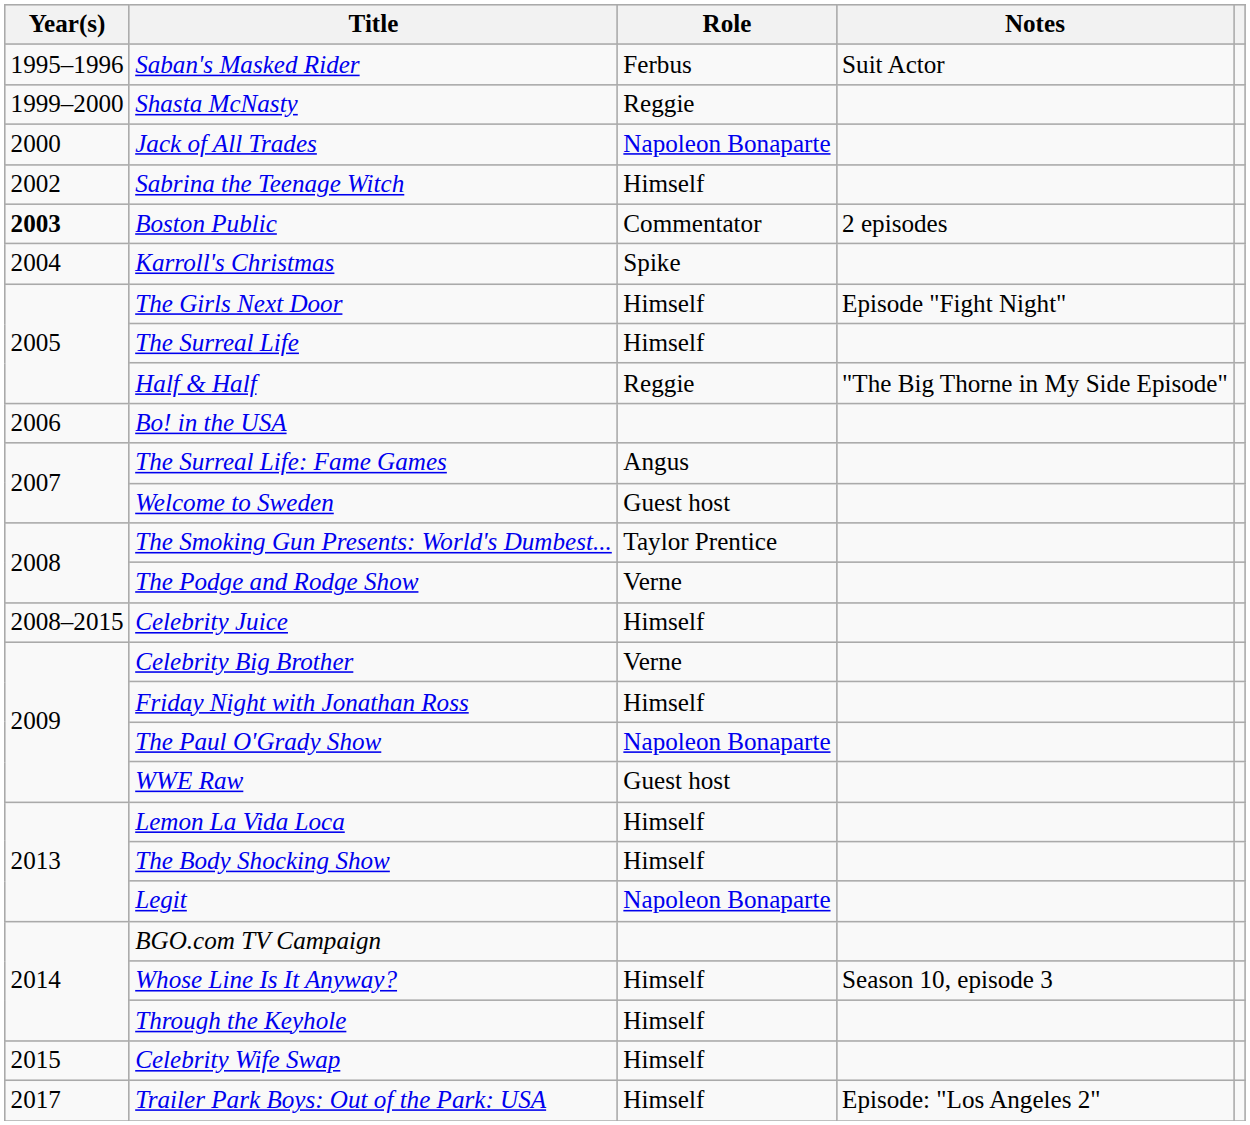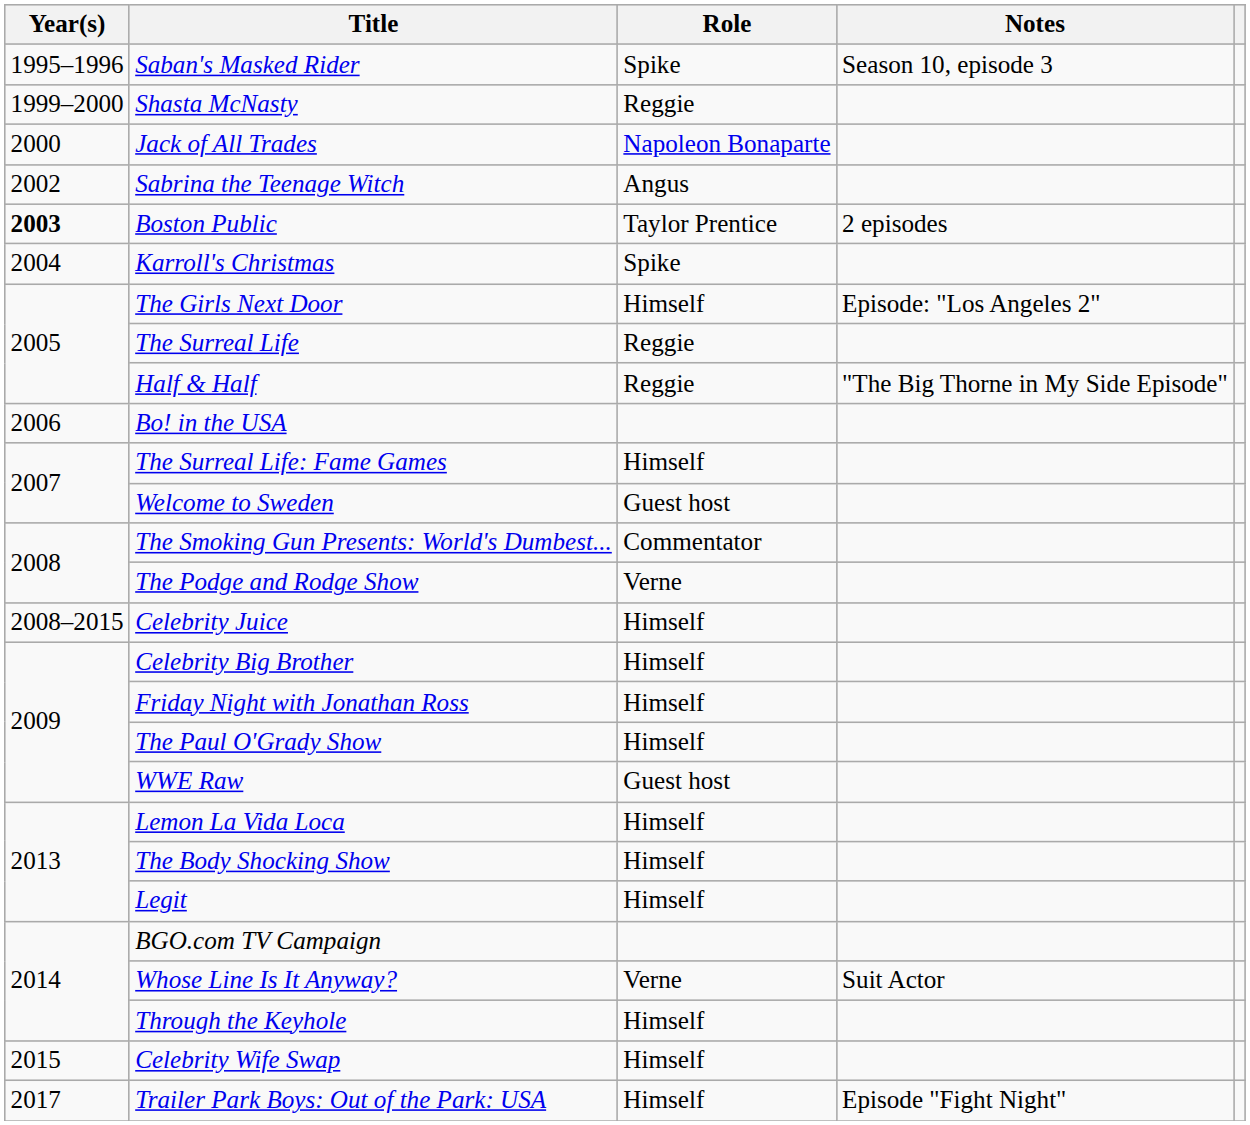 <table class="wikitable sortable plainrowheaders">
 <tr>
 <th scope="col">Year(s)</th>
 <th scope="col">Title</th>
 <th scope="col">Role</th>
 <th scope="col" class="unsortable">Notes</th>
 <th scope="col" class="unsortable"></th>
 </tr>
 <tr>
 <td>1995–1996</td>
 <td><em><a href='#'>Saban's Masked Rider</a></em></td>
-<td>Ferbus</td>
-<td>Suit Actor</td>
+<td>Spike</td>
+<td>Season 10, episode 3</td>
 <td style="text-align:center;"></td>
 </tr>
 <tr>
 <td>1999–2000</td>
 <td><em><a href='#'>Shasta McNasty</a></em></td>
 <td>Reggie</td>
 <td></td>
 <td style="text-align:center;"></td>
 </tr>
 <tr>
 <td>2000</td>
 <td><a href='#'><em>Jack of All Trades</em></a></td>
 <td><a href='#'>Napoleon Bonaparte</a></td>
 <td></td>
 <td style="text-align:center;"></td>
 </tr>
 <tr>
 <td>2002</td>
 <td><a href='#'><em>Sabrina the Teenage Witch</em></a></td>
-<td>Himself</td>
+<td>Angus</td>
 <td></td>
 <td style="text-align:center;"></td>
 </tr>
 <tr>
 <td><strong>2003</strong></td>
 <td><em><a href='#'>Boston Public</a></em></td>
-<td>Commentator</td>
+<td>Taylor Prentice</td>
 <td>2 episodes</td>
 <td style="text-align:center;"></td>
 </tr>
 <tr>
 <td>2004</td>
 <td><em><a href='#'>Karroll's Christmas</a></em></td>
 <td>Spike</td>
 <td></td>
 <td style="text-align:center;"></td>
 </tr>
 <tr>
 <td rowspan="3">2005</td>
 <td><em><a href='#'>The Girls Next Door</a></em></td>
 <td>Himself</td>
-<td>Episode "Fight Night"</td>
+<td>Episode: "Los Angeles 2"</td>
 <td style="text-align:center;"></td>
 </tr>
 <tr>
 <td><em><a href='#'>The Surreal Life</a></em></td>
-<td>Himself</td>
+<td>Reggie</td>
 <td></td>
 <td style="text-align:center;"></td>
 </tr>
 <tr>
 <td><em><a href='#'>Half & Half</a></em></td>
 <td>Reggie</td>
 <td>"The Big Thorne in My Side Episode"</td>
 <td></td>
 </tr>
 <tr>
 <td>2006</td>
 <td><a href='#'><em>Bo! in the USA</em></a></td>
 <td></td>
 <td></td>
 <td style="text-align:center;"></td>
 </tr>
 <tr>
 <td rowspan="2">2007</td>
 <td><em><a href='#'>The Surreal Life: Fame Games</a></em></td>
-<td>Angus</td>
+<td>Himself</td>
 <td></td>
 <td style="text-align:center;"></td>
 </tr>
 <tr>
 <td><a href='#'><em>Welcome to Sweden</em></a></td>
 <td>Guest host</td>
 <td></td>
 <td style="text-align:center;"></td>
 </tr>
 <tr>
 <td rowspan="2">2008</td>
 <td><a href='#'><em>The Smoking Gun Presents: World's Dumbest...</em></a></td>
-<td>Taylor Prentice</td>
+<td>Commentator</td>
 <td></td>
 <td style="text-align:center;"></td>
 </tr>
 <tr>
 <td><em><a href='#'>The Podge and Rodge Show</a></em></td>
 <td>Verne</td>
 <td></td>
 <td style="text-align:center;"></td>
 </tr>
 <tr>
 <td>2008–2015</td>
 <td><em><a href='#'>Celebrity Juice</a></em></td>
 <td>Himself</td>
 <td></td>
 <td style="text-align:center;"></td>
 </tr>
 <tr>
 <td rowspan="4">2009</td>
 <td><a href='#'><em>Celebrity Big Brother</em></a></td>
-<td>Verne</td>
+<td>Himself</td>
 <td></td>
 <td style="text-align:center;"></td>
 </tr>
 <tr>
 <td><em><a href='#'>Friday Night with Jonathan Ross</a></em></td>
 <td>Himself</td>
 <td></td>
 <td style="text-align:center;"></td>
 </tr>
 <tr>
 <td><em><a href='#'>The Paul O'Grady Show</a></em></td>
-<td><a href='#'>Napoleon Bonaparte</a></td>
+<td>Himself</td>
 <td></td>
 <td style="text-align:center;"></td>
 </tr>
 <tr>
 <td><em><a href='#'>WWE Raw</a></em></td>
 <td>Guest host</td>
 <td></td>
 <td style="text-align:center;"></td>
 </tr>
 <tr>
 <td rowspan="3">2013</td>
 <td><em><a href='#'>Lemon La Vida Loca</a></em></td>
 <td>Himself</td>
 <td></td>
 <td style="text-align:center;"></td>
 </tr>
 <tr>
 <td><em><a href='#'>The Body Shocking Show</a></em></td>
 <td>Himself</td>
 <td></td>
 <td style="text-align:center;"></td>
 </tr>
 <tr>
 <td><a href='#'><em>Legit</em></a></td>
-<td><a href='#'>Napoleon Bonaparte</a></td>
+<td>Himself</td>
 <td></td>
 <td style="text-align:center;"></td>
 </tr>
 <tr>
 <td rowspan="3">2014</td>
 <td><em>BGO.com TV Campaign</em></td>
 <td></td>
 <td></td>
 <td style="text-align:center;"></td>
 </tr>
 <tr>
 <td><a href='#'><em>Whose Line Is It Anyway?</em></a></td>
-<td>Himself</td>
-<td>Season 10, episode 3</td>
+<td>Verne</td>
+<td>Suit Actor</td>
 <td style="text-align:center;"></td>
 </tr>
 <tr>
 <td><em><a href='#'>Through the Keyhole</a></em></td>
 <td>Himself</td>
 <td></td>
 <td style="text-align:center;"></td>
 </tr>
 <tr>
 <td>2015</td>
 <td><a href='#'><em>Celebrity Wife Swap</em></a></td>
 <td>Himself</td>
 <td></td>
 <td style="text-align:center;"></td>
 </tr>
 <tr>
 <td>2017</td>
 <td><a href='#'><em>Trailer Park Boys: Out of the Park: USA</em></a></td>
 <td>Himself</td>
-<td>Episode: "Los Angeles 2"</td>
+<td>Episode "Fight Night"</td>
 <td style="text-align:center;"></td>
 </tr>
 </table>
